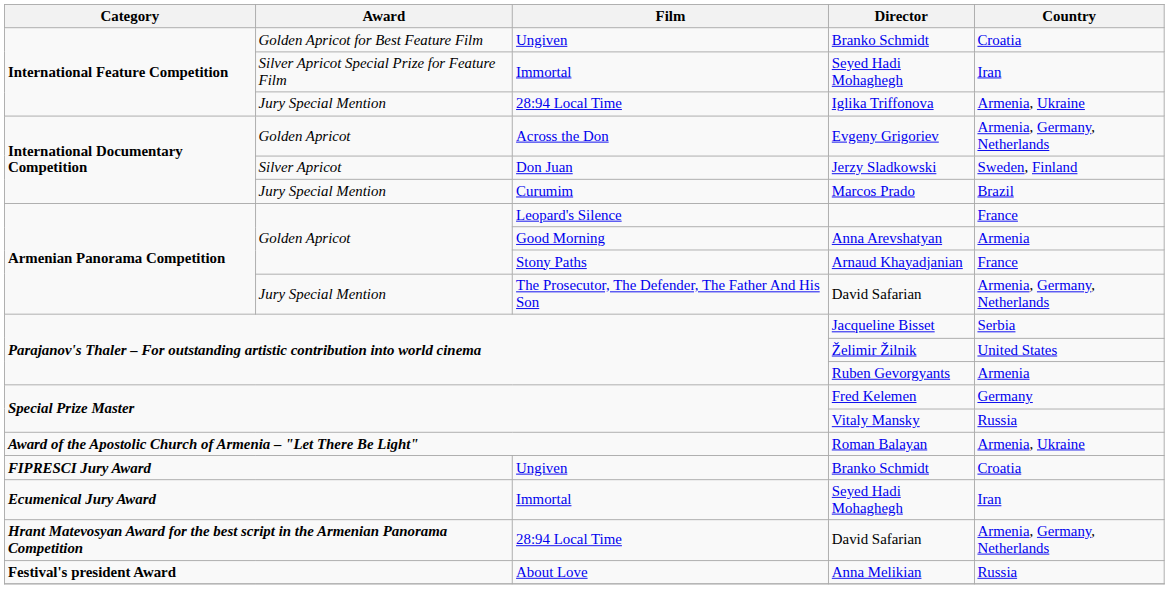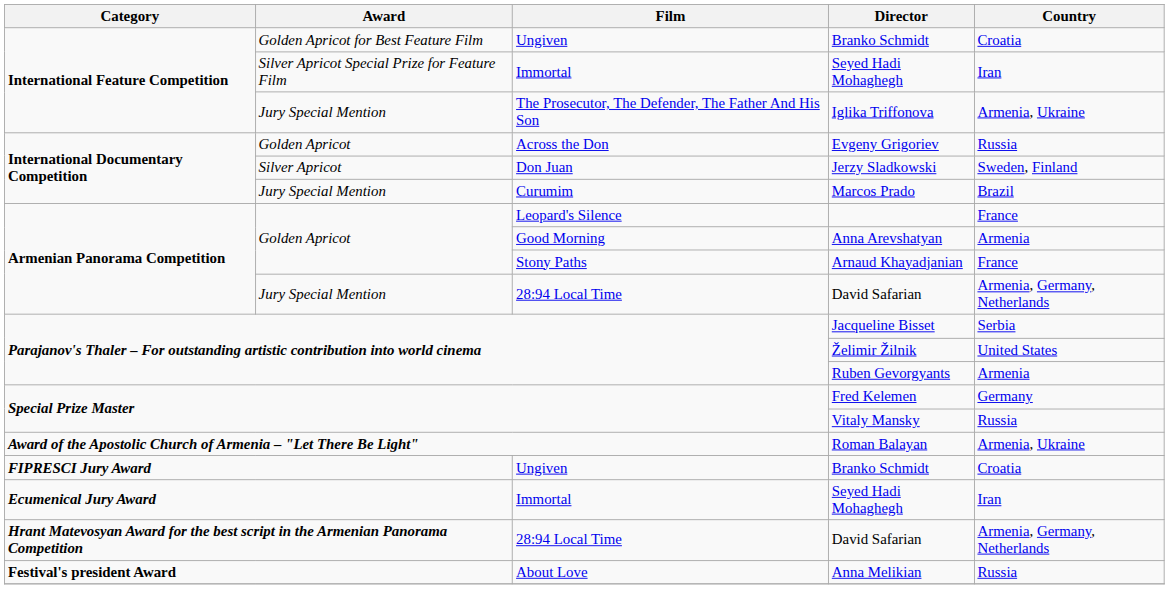 <table class="wikitable sortable">
 <tr>
 <th>Category</th>
 <th>Award</th>
 <th>Film</th>
 <th>Director</th>
 <th>Country</th>
 </tr>
 <tr>
 <td rowspan="3"><strong>International Feature Competition</strong></td>
 <td><em>Golden Apricot for Best Feature Film</em></td>
 <td><a href='#'>Ungiven</a></td>
 <td><a href='#'>Branko Schmidt</a></td>
 <td><a href='#'>Croatia</a></td>
 </tr>
 <tr>
 <td><em>Silver Apricot Special Prize for Feature Film</em></td>
 <td><a href='#'>Immortal</a></td>
 <td><a href='#'>Seyed Hadi Mohaghegh</a></td>
 <td><a href='#'>Iran</a></td>
 </tr>
 <tr>
 <td><em>Jury Special Mention</em></td>
-<td><a href='#'>28:94 Local Time</a></td>
+<td><a href='#'>The Prosecutor, The Defender, The Father And His Son</a></td>
 <td><a href='#'>Iglika Triffonova</a></td>
 <td> <a href='#'>Armenia</a>,  <a href='#'>Ukraine</a></td>
 </tr>
 <tr>
 <td rowspan="3"><strong>International Documentary Competition</strong></td>
 <td><em>Golden Apricot</em></td>
 <td><a href='#'>Across the Don</a></td>
 <td><a href='#'>Evgeny Grigoriev</a></td>
-<td> <a href='#'>Armenia</a>, <a href='#'>Germany</a>, <a href='#'>Netherlands</a></td>
+<td> <a href='#'>Russia</a></td>
 </tr>
 <tr>
 <td><em>Silver Apricot</em></td>
 <td><a href='#'>Don Juan</a></td>
 <td><a href='#'>Jerzy Sladkowski</a></td>
 <td><a href='#'>Sweden</a>, <a href='#'>Finland</a></td>
 </tr>
 <tr>
 <td><em>Jury Special Mention</em></td>
 <td><a href='#'>Curumim</a></td>
 <td><a href='#'>Marcos Prado</a></td>
 <td><a href='#'>Brazil</a></td>
 </tr>
 <tr>
 <td rowspan="4"><strong>Armenian Panorama Competition</strong></td>
 <td rowspan="3"><em>Golden Apricot</em></td>
 <td><a href='#'>Leopard's Silence</a></td>
 <td></td>
 <td><a href='#'>France</a></td>
 </tr>
 <tr>
 <td><a href='#'>Good Morning</a></td>
 <td><a href='#'>Anna Arevshatyan</a></td>
 <td> <a href='#'>Armenia</a></td>
 </tr>
 <tr>
 <td><a href='#'>Stony Paths</a></td>
 <td><a href='#'>Arnaud Khayadjanian</a></td>
 <td><a href='#'>France</a></td>
 </tr>
 <tr>
 <td><em>Jury Special Mention</em></td>
-<td><a href='#'>The Prosecutor, The Defender, The Father And His Son</a></td>
+<td><a href='#'>28:94 Local Time</a></td>
 <td>David Safarian</td>
 <td> <a href='#'>Armenia</a>, <a href='#'>Germany</a>, <a href='#'>Netherlands</a></td>
 </tr>
 <tr>
 <td colspan="3" rowspan="3"><strong><em>Parajanov's Thaler – For outstanding artistic contribution into world cinema</em></strong></td>
 <td><a href='#'>Jacqueline Bisset</a></td>
 <td><a href='#'>Serbia</a></td>
 </tr>
 <tr>
 <td><a href='#'>Želimir Žilnik</a></td>
 <td> <a href='#'>United States</a></td>
 </tr>
 <tr>
 <td><a href='#'>Ruben Gevorgyants</a></td>
 <td> <a href='#'>Armenia</a></td>
 </tr>
 <tr>
 <td colspan="3" rowspan="2"><strong><em>Special Prize Master</em></strong></td>
 <td><a href='#'>Fred Kelemen</a></td>
 <td><a href='#'>Germany</a></td>
 </tr>
 <tr>
 <td><a href='#'>Vitaly Mansky</a></td>
 <td> <a href='#'>Russia</a></td>
 </tr>
 <tr>
 <td colspan="3"><strong><em>Award of the Apostolic Church of Armenia – "Let There Be Light"</em></strong></td>
 <td><a href='#'>Roman Balayan</a></td>
 <td> <a href='#'>Armenia</a>,  <a href='#'>Ukraine</a></td>
 </tr>
 <tr>
 <td colspan="2"><strong><em>FIPRESCI Jury Award</em></strong></td>
 <td><a href='#'>Ungiven</a></td>
 <td><a href='#'>Branko Schmidt</a></td>
 <td><a href='#'>Croatia</a></td>
 </tr>
 <tr>
 <td colspan="2"><strong><em>Ecumenical Jury Award</em></strong></td>
 <td><a href='#'>Immortal</a></td>
 <td><a href='#'>Seyed Hadi Mohaghegh</a></td>
 <td><a href='#'>Iran</a></td>
 </tr>
 <tr>
 <td colspan="2"><strong><em>Hrant Matevosyan Award for the best script in the Armenian Panorama Competition</em></strong></td>
 <td><a href='#'>28:94 Local Time</a></td>
 <td>David Safarian</td>
 <td> <a href='#'>Armenia</a>, <a href='#'>Germany</a>, <a href='#'>Netherlands</a></td>
 </tr>
 <tr>
 <td colspan="2"><strong>Festival's president Award</strong></td>
 <td><a href='#'>About Love</a></td>
 <td><a href='#'>Anna Melikian</a></td>
 <td> <a href='#'>Russia</a></td>
 </tr>
 <tr>
 </tr>
 </table>
